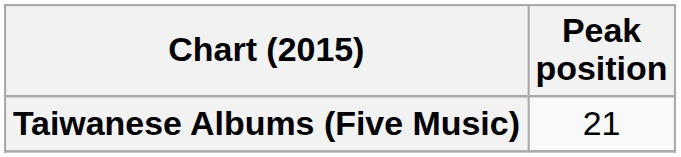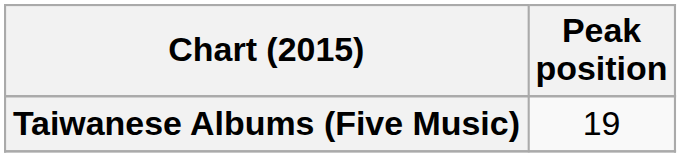 <table class="wikitable sortable plainrowheaders" style="text-align:center">
 <tr>
 <th scope="col">Chart (2015)</th>
 <th scope="col">Peak<br>position</th>
 </tr>
 <tr>
 </tr>
 <tr>
 </tr>
 <tr>
 </tr>
 <tr>
 </tr>
 <tr>
 </tr>
 <tr>
 </tr>
 <tr>
 <th scope="row">Taiwanese Albums (Five Music)</th>
-<td>21</td>
+<td>19</td>
 </tr>
 <tr>
 </tr>
 <tr>
 </tr>
 <tr>
 </tr>
 <tr>
 </tr>
 <tr>
 </tr>
 </table>
